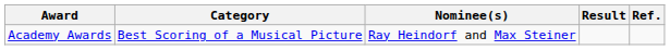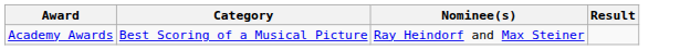 <table class="wikitable plainrowheaders">
 <tr>
 <th>Award</th>
 <th>Category</th>
 <th>Nominee(s)</th>
 <th>Result</th>
-<th>Ref.</th>
 </tr>
 <tr>
 <td><a href='#'>Academy Awards</a></td>
 <td><a href='#'>Best Scoring of a Musical Picture</a></td>
 <td><a href='#'>Ray Heindorf</a> and <a href='#'>Max Steiner</a></td>
 <td></td>
-<td style="text-align:center;"></td>
 </tr>
 </table>
